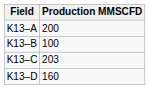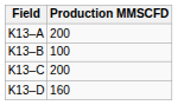 <table class="wikitable">
 <tr>
 <th>Field</th>
 <th>Production MMSCFD</th>
 </tr>
 <tr>
 <td>K13–A</td>
 <td>200</td>
 </tr>
 <tr>
 <td>K13–B</td>
 <td>100</td>
 </tr>
 <tr>
 <td>K13–C</td>
-<td>203</td>
+<td>200</td>
 </tr>
 <tr>
 <td>K13–D</td>
 <td>160</td>
 </tr>
 </table>
